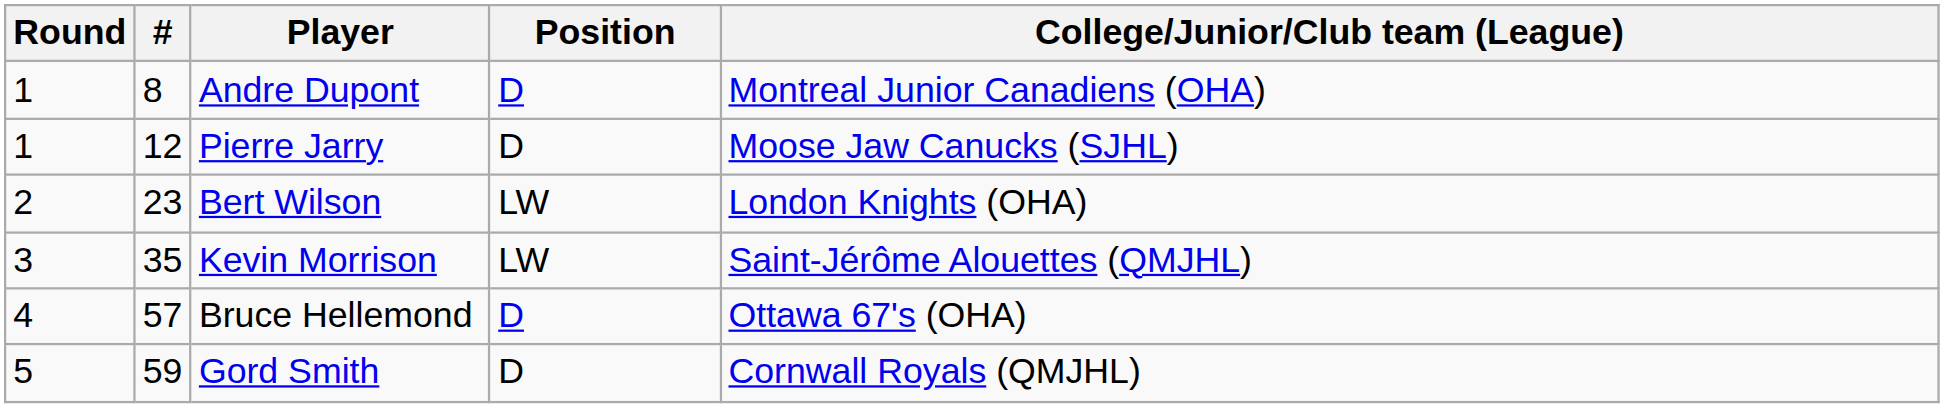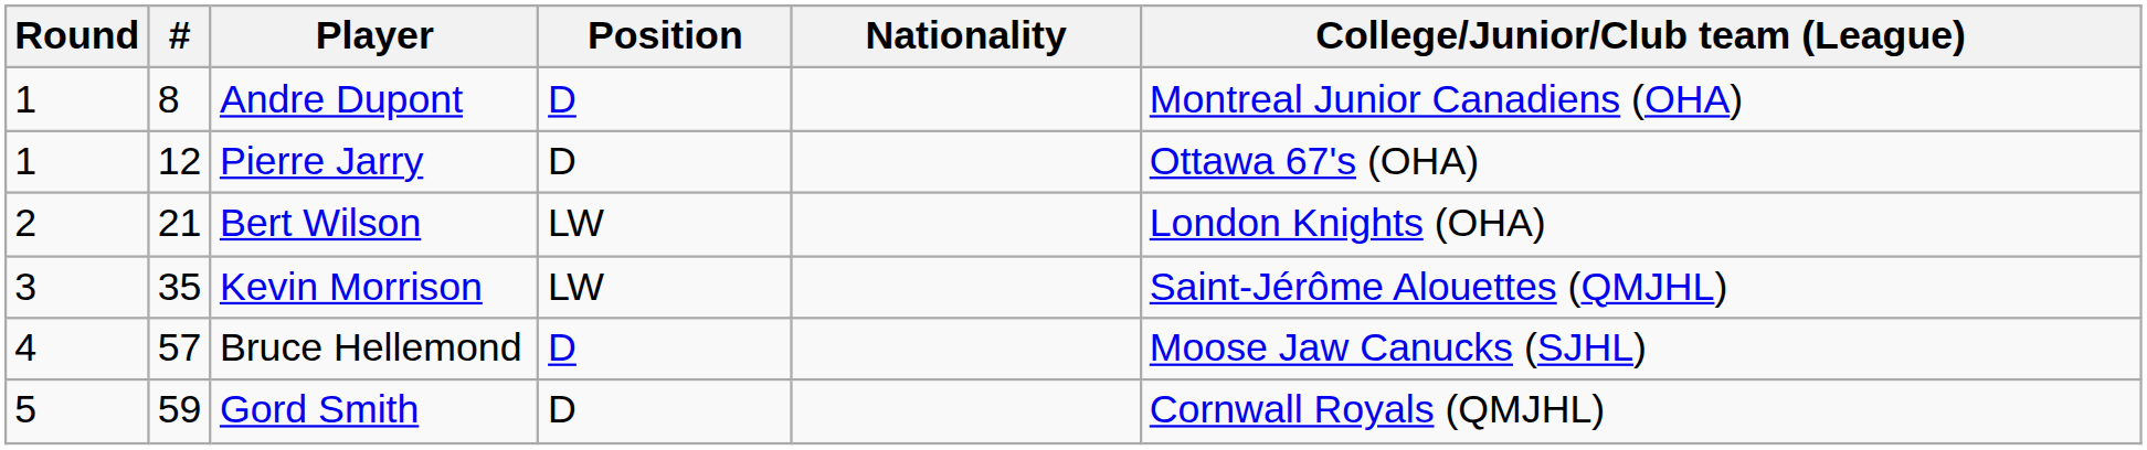 <table class="wikitable">
 <tr>
 <th bgcolor="#DDDDFF" width="2.00%">Round</th>
 <th bgcolor="#DDDDFF" width="2.75%">#</th>
 <th bgcolor="#DDDDFF" width="16.0%">Player</th>
 <th bgcolor="#DDDDFF" width="12.25%">Position</th>
+<th bgcolor="#DDDDFF" width="17.0%">Nationality</th>
 <th bgcolor="#DDDDFF" width="100.0%">College/Junior/Club team (League)</th>
 </tr>
 <tr>
 <td>1</td>
 <td>8</td>
 <td><a href='#'>Andre Dupont</a></td>
 <td><a href='#'>D</a></td>
+<td></td>
 <td><a href='#'>Montreal Junior Canadiens</a> (<a href='#'>OHA</a>)</td>
 </tr>
 <tr>
 <td>1</td>
 <td>12</td>
 <td><a href='#'>Pierre Jarry</a></td>
 <td>D</td>
-<td><a href='#'>Moose Jaw Canucks</a> (<a href='#'>SJHL</a>)</td>
+<td></td>
+<td><a href='#'>Ottawa 67's</a> (OHA)</td>
 </tr>
 <tr>
 <td>2</td>
-<td>23</td>
+<td>21</td>
 <td><a href='#'>Bert Wilson</a></td>
 <td>LW</td>
+<td></td>
 <td><a href='#'>London Knights</a> (OHA)</td>
 </tr>
 <tr>
 <td>3</td>
 <td>35</td>
 <td><a href='#'>Kevin Morrison</a></td>
 <td>LW</td>
+<td></td>
 <td><a href='#'>Saint-Jérôme Alouettes</a> (<a href='#'>QMJHL</a>)</td>
 </tr>
 <tr>
 <td>4</td>
 <td>57</td>
 <td>Bruce Hellemond</td>
 <td><a href='#'>D</a></td>
-<td><a href='#'>Ottawa 67's</a> (OHA)</td>
+<td></td>
+<td><a href='#'>Moose Jaw Canucks</a> (<a href='#'>SJHL</a>)</td>
 </tr>
 <tr>
 <td>5</td>
 <td>59</td>
 <td><a href='#'>Gord Smith</a></td>
 <td>D</td>
+<td></td>
 <td><a href='#'>Cornwall Royals</a> (QMJHL)</td>
 </tr>
 </table>
